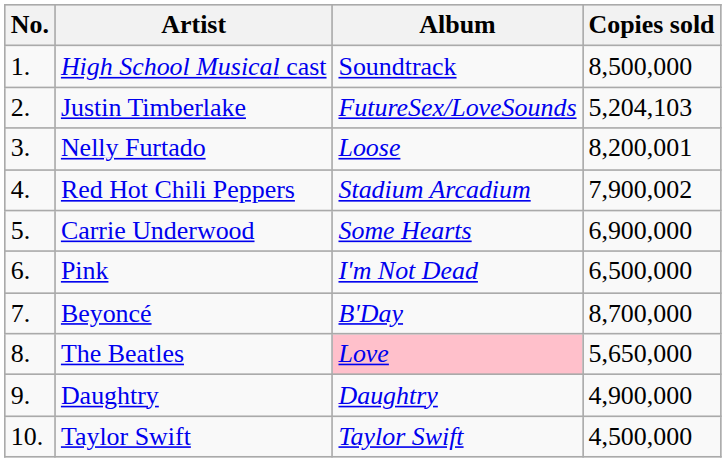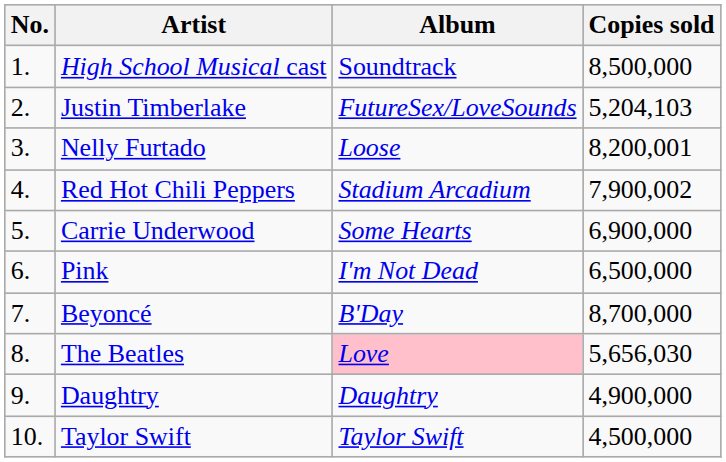 <table class="wikitable">
 <tr>
 <th>No.</th>
 <th>Artist</th>
 <th>Album</th>
 <th>Copies sold</th>
 </tr>
 <tr>
 <td>1.</td>
 <td><a href='#'><em>High School Musical</em> cast</a></td>
 <td><a href='#'>Soundtrack</a></td>
 <td>8,500,000</td>
 </tr>
 <tr>
 <td>2.</td>
 <td><a href='#'>Justin Timberlake</a></td>
 <td><em><a href='#'>FutureSex/LoveSounds</a></em></td>
 <td>5,204,103</td>
 </tr>
 <tr>
 <td>3.</td>
 <td><a href='#'>Nelly Furtado</a></td>
 <td><em><a href='#'>Loose</a></em></td>
 <td>8,200,001</td>
 </tr>
 <tr>
 <td>4.</td>
 <td><a href='#'>Red Hot Chili Peppers</a></td>
 <td><em><a href='#'>Stadium Arcadium</a></em></td>
 <td>7,900,002</td>
 </tr>
 <tr>
 <td>5.</td>
 <td><a href='#'>Carrie Underwood</a></td>
 <td><em><a href='#'>Some Hearts</a></em></td>
 <td>6,900,000</td>
 </tr>
 <tr>
 <td>6.</td>
 <td><a href='#'>Pink</a></td>
 <td><em><a href='#'>I'm Not Dead</a></em></td>
 <td>6,500,000</td>
 </tr>
 <tr>
 <td>7.</td>
 <td><a href='#'>Beyoncé</a></td>
 <td><em><a href='#'>B'Day</a></em></td>
 <td>8,700,000</td>
 </tr>
 <tr>
 <td>8.</td>
 <td><a href='#'>The Beatles</a></td>
 <td style="background: pink;"><em><a href='#'>Love</a></em></td>
-<td>5,650,000</td>
+<td>5,656,030</td>
 </tr>
 <tr>
 <td>9.</td>
 <td><a href='#'>Daughtry</a></td>
 <td><em><a href='#'>Daughtry</a></em></td>
 <td>4,900,000</td>
 </tr>
 <tr>
 <td>10.</td>
 <td><a href='#'>Taylor Swift</a></td>
 <td><em><a href='#'>Taylor Swift</a></em></td>
 <td>4,500,000</td>
 </tr>
 </table>
